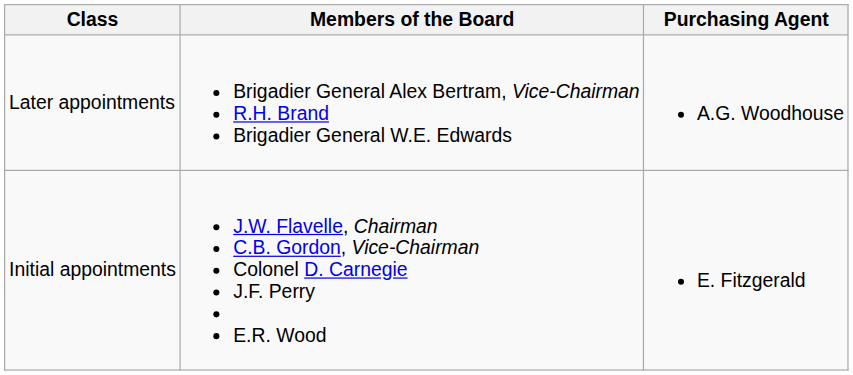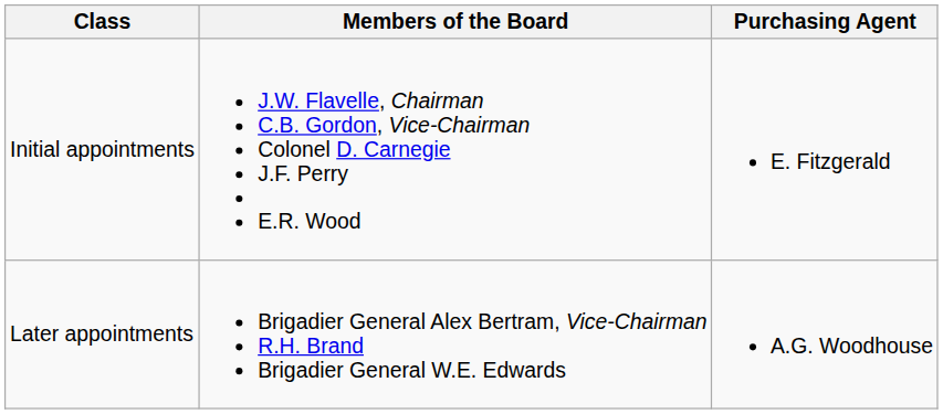 <table class="wikitable">
 <tr>
 <th>Class</th>
 <th>Members of the Board</th>
 <th>Purchasing Agent</th>
 </tr>
 <tr>
+<td>Initial appointments</td>
+<td><br><ul><li><a href='#'>J.W. Flavelle</a>, <em>Chairman</em></li><li><a href='#'>C.B. Gordon</a>, <em>Vice-Chairman</em></li><li>Colonel <a href='#'>D. Carnegie</a></li><li>J.F. Perry</li><li></li><li>E.R. Wood</li></ul></td>
+<td><br><ul><li>E. Fitzgerald</li></ul></td>
+</tr>
+<tr>
 <td>Later appointments</td>
 <td><br><ul><li>Brigadier General Alex Bertram, <em>Vice-Chairman</em></li><li><a href='#'>R.H. Brand</a></li><li>Brigadier General W.E. Edwards</li></ul></td>
 <td><br><ul><li>A.G. Woodhouse</li></ul></td>
 </tr>
-<tr>
-<td>Initial appointments</td>
-<td><br><ul><li><a href='#'>J.W. Flavelle</a>, <em>Chairman</em></li><li><a href='#'>C.B. Gordon</a>, <em>Vice-Chairman</em></li><li>Colonel <a href='#'>D. Carnegie</a></li><li>J.F. Perry</li><li></li><li>E.R. Wood</li></ul></td>
-<td><br><ul><li>E. Fitzgerald</li></ul></td>
-</tr>
 </table>
